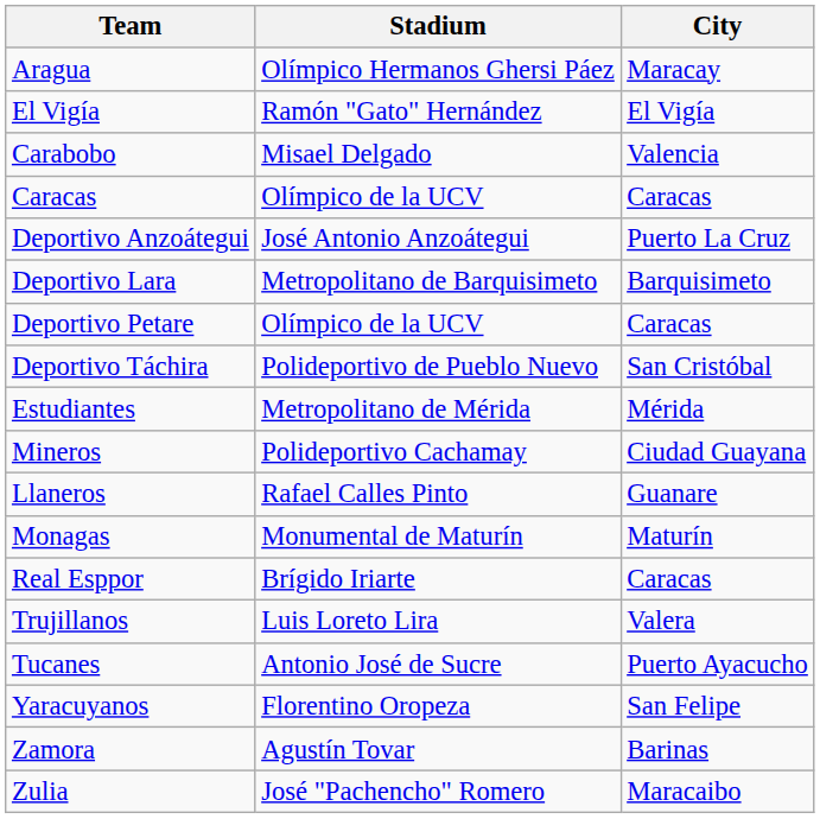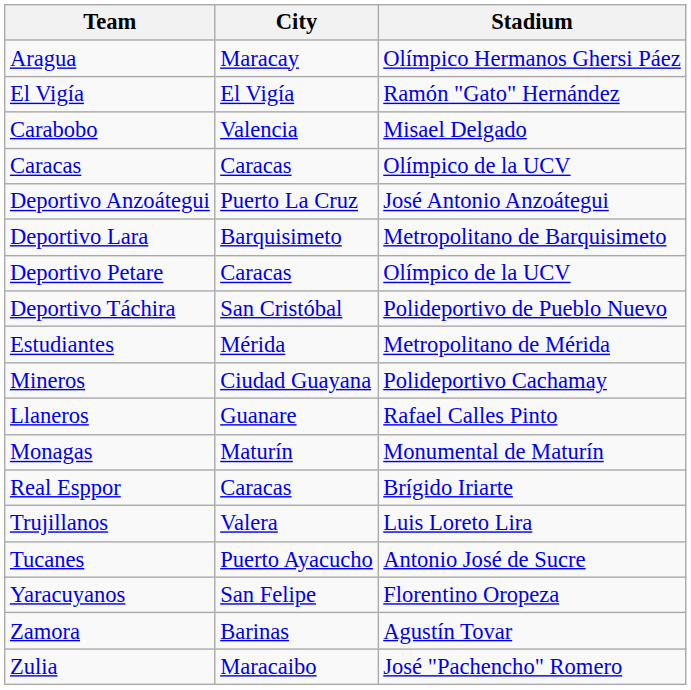 <table class="wikitable sortable">
 <tr>
 <th>Team</th>
+<th>City</th>
 <th>Stadium</th>
-<th>City</th>
 </tr>
 <tr>
 <td><a href='#'>Aragua</a></td>
+<td><a href='#'>Maracay</a></td>
 <td><a href='#'>Olímpico Hermanos Ghersi Páez</a></td>
-<td><a href='#'>Maracay</a></td>
 </tr>
 <tr>
 <td><a href='#'>El Vigía</a></td>
+<td><a href='#'>El Vigía</a></td>
 <td><a href='#'>Ramón "Gato" Hernández</a></td>
-<td><a href='#'>El Vigía</a></td>
 </tr>
 <tr>
 <td><a href='#'>Carabobo</a></td>
+<td><a href='#'>Valencia</a></td>
 <td><a href='#'>Misael Delgado</a></td>
-<td><a href='#'>Valencia</a></td>
 </tr>
 <tr>
 <td><a href='#'>Caracas</a></td>
+<td><a href='#'>Caracas</a></td>
 <td><a href='#'>Olímpico de la UCV</a></td>
-<td><a href='#'>Caracas</a></td>
 </tr>
 <tr>
 <td><a href='#'>Deportivo Anzoátegui</a></td>
+<td><a href='#'>Puerto La Cruz</a></td>
 <td><a href='#'>José Antonio Anzoátegui</a></td>
-<td><a href='#'>Puerto La Cruz</a></td>
 </tr>
 <tr>
 <td><a href='#'>Deportivo Lara</a></td>
+<td><a href='#'>Barquisimeto</a></td>
 <td><a href='#'>Metropolitano de Barquisimeto</a></td>
-<td><a href='#'>Barquisimeto</a></td>
 </tr>
 <tr>
 <td><a href='#'>Deportivo Petare</a></td>
+<td><a href='#'>Caracas</a></td>
 <td><a href='#'>Olímpico de la UCV</a></td>
-<td><a href='#'>Caracas</a></td>
 </tr>
 <tr>
 <td><a href='#'>Deportivo Táchira</a></td>
+<td><a href='#'>San Cristóbal</a></td>
 <td><a href='#'>Polideportivo de Pueblo Nuevo</a></td>
-<td><a href='#'>San Cristóbal</a></td>
 </tr>
 <tr>
 <td><a href='#'>Estudiantes</a></td>
+<td><a href='#'>Mérida</a></td>
 <td><a href='#'>Metropolitano de Mérida</a></td>
-<td><a href='#'>Mérida</a></td>
 </tr>
 <tr>
 <td><a href='#'>Mineros</a></td>
+<td><a href='#'>Ciudad Guayana</a></td>
 <td><a href='#'>Polideportivo Cachamay</a></td>
-<td><a href='#'>Ciudad Guayana</a></td>
 </tr>
 <tr>
 <td><a href='#'>Llaneros</a></td>
+<td><a href='#'>Guanare</a></td>
 <td><a href='#'>Rafael Calles Pinto</a></td>
-<td><a href='#'>Guanare</a></td>
 </tr>
 <tr>
 <td><a href='#'>Monagas</a></td>
+<td><a href='#'>Maturín</a></td>
 <td><a href='#'>Monumental de Maturín</a></td>
-<td><a href='#'>Maturín</a></td>
 </tr>
 <tr>
 <td><a href='#'>Real Esppor</a></td>
+<td><a href='#'>Caracas</a></td>
 <td><a href='#'>Brígido Iriarte</a></td>
-<td><a href='#'>Caracas</a></td>
 </tr>
 <tr>
 <td><a href='#'>Trujillanos</a></td>
+<td><a href='#'>Valera</a></td>
 <td><a href='#'>Luis Loreto Lira</a></td>
-<td><a href='#'>Valera</a></td>
 </tr>
 <tr>
 <td><a href='#'>Tucanes</a></td>
+<td><a href='#'>Puerto Ayacucho</a></td>
 <td><a href='#'>Antonio José de Sucre</a></td>
-<td><a href='#'>Puerto Ayacucho</a></td>
 </tr>
 <tr>
 <td><a href='#'>Yaracuyanos</a></td>
+<td><a href='#'>San Felipe</a></td>
 <td><a href='#'>Florentino Oropeza</a></td>
-<td><a href='#'>San Felipe</a></td>
 </tr>
 <tr>
 <td><a href='#'>Zamora</a></td>
+<td><a href='#'>Barinas</a></td>
 <td><a href='#'>Agustín Tovar</a></td>
-<td><a href='#'>Barinas</a></td>
 </tr>
 <tr>
 <td><a href='#'>Zulia</a></td>
+<td><a href='#'>Maracaibo</a></td>
 <td><a href='#'>José "Pachencho" Romero</a></td>
-<td><a href='#'>Maracaibo</a></td>
 </tr>
 </table>
